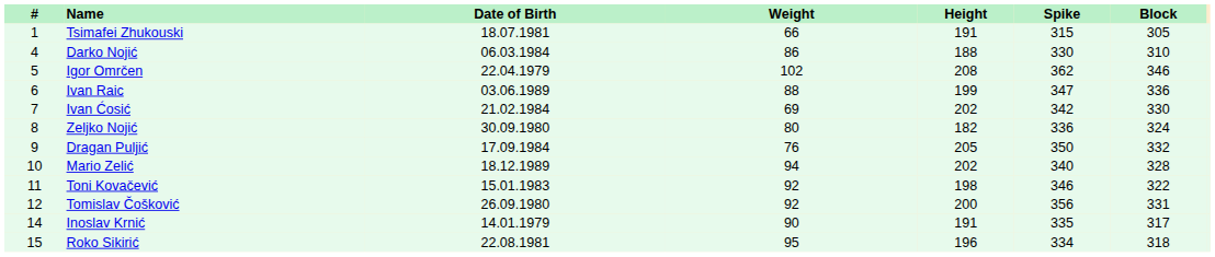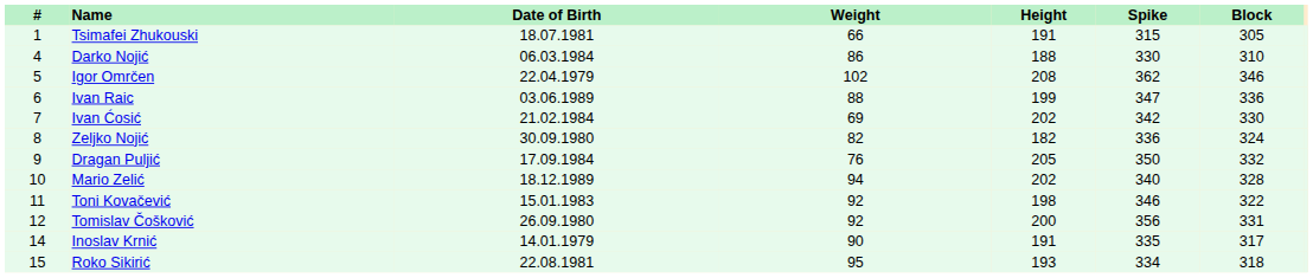 <table border=0 cellpadding=2 cellspacing=0  |- bgcolor=#FFECCE style="text-align:center; font-size:90%;" width=100%>
 <tr bgcolor=#BBF0C9>
 <th width=5%>#</th>
 <th width=25% align=left>Name</th>
 <th width=25%>Date of Birth</th>
 <th width=21%>Weight</th>
 <th width=8%>Height</th>
 <th width=8%>Spike</th>
 <th width=8%>Block</th>
 </tr>
 <tr bgcolor=#E7FAEC>
 <td>1</td>
 <td align=left><a href='#'>Tsimafei Zhukouski</a></td>
 <td>18.07.1981</td>
 <td>66</td>
 <td>191</td>
 <td>315</td>
 <td>305</td>
 <td></td>
 </tr>
 <tr bgcolor=#E7FAEC>
 <td>4</td>
 <td align=left><a href='#'>Darko Nojić</a></td>
 <td>06.03.1984</td>
 <td>86</td>
 <td>188</td>
 <td>330</td>
 <td>310</td>
 <td></td>
 </tr>
 <tr bgcolor=#E7FAEC>
 <td>5</td>
 <td align=left><a href='#'>Igor Omrčen</a></td>
 <td>22.04.1979</td>
 <td>102</td>
 <td>208</td>
 <td>362</td>
 <td>346</td>
 <td></td>
 </tr>
 <tr bgcolor=#E7FAEC>
 <td>6</td>
 <td align=left><a href='#'>Ivan Raic</a></td>
 <td>03.06.1989</td>
 <td>88</td>
 <td>199</td>
 <td>347</td>
 <td>336</td>
 <td></td>
 </tr>
 <tr bgcolor=#E7FAEC>
 <td>7</td>
 <td align=left><a href='#'>Ivan Ćosić</a></td>
 <td>21.02.1984</td>
 <td>69</td>
 <td>202</td>
 <td>342</td>
 <td>330</td>
 <td></td>
 </tr>
 <tr bgcolor=#E7FAEC>
 <td>8</td>
 <td align=left><a href='#'>Zeljko Nojić</a></td>
 <td>30.09.1980</td>
-<td>80</td>
+<td>82</td>
 <td>182</td>
 <td>336</td>
 <td>324</td>
 <td></td>
 </tr>
 <tr bgcolor=#E7FAEC>
 <td>9</td>
 <td align=left><a href='#'>Dragan Puljić</a></td>
 <td>17.09.1984</td>
 <td>76</td>
 <td>205</td>
 <td>350</td>
 <td>332</td>
 <td></td>
 </tr>
 <tr bgcolor=#E7FAEC>
 <td>10</td>
 <td align=left><a href='#'>Mario Zelić</a></td>
 <td>18.12.1989</td>
 <td>94</td>
 <td>202</td>
 <td>340</td>
 <td>328</td>
 <td></td>
 </tr>
 <tr bgcolor=#E7FAEC>
 <td>11</td>
 <td align=left><a href='#'>Toni Kovačević</a></td>
 <td>15.01.1983</td>
 <td>92</td>
 <td>198</td>
 <td>346</td>
 <td>322</td>
 <td></td>
 </tr>
 <tr bgcolor=#E7FAEC>
 <td>12</td>
 <td align=left><a href='#'>Tomislav Čošković</a></td>
 <td>26.09.1980</td>
 <td>92</td>
 <td>200</td>
 <td>356</td>
 <td>331</td>
 <td></td>
 </tr>
 <tr bgcolor=#E7FAEC>
 <td>14</td>
 <td align=left><a href='#'>Inoslav Krnić</a></td>
 <td>14.01.1979</td>
 <td>90</td>
 <td>191</td>
 <td>335</td>
 <td>317</td>
 <td></td>
 </tr>
 <tr bgcolor=#E7FAEC>
 <td>15</td>
 <td align=left><a href='#'>Roko Sikirić</a></td>
 <td>22.08.1981</td>
 <td>95</td>
-<td>196</td>
+<td>193</td>
 <td>334</td>
 <td>318</td>
 <td></td>
 </tr>
 </table>
